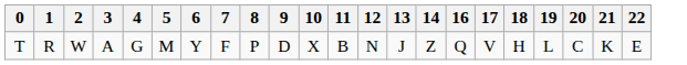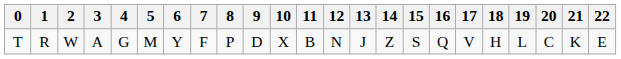 <table class="wikitable" style="text-align:center;">
 <tr>
 <th style="width:20px;">0</th>
 <th style="width:20px;">1</th>
 <th style="width:20px;">2</th>
 <th style="width:20px;">3</th>
 <th style="width:20px;">4</th>
 <th style="width:20px;">5</th>
 <th style="width:20px;">6</th>
 <th style="width:20px;">7</th>
 <th style="width:20px;">8</th>
 <th style="width:20px;">9</th>
 <th style="width:20px;">10</th>
 <th style="width:20px;">11</th>
 <th style="width:20px;">12</th>
 <th style="width:20px;">13</th>
 <th style="width:20px;">14</th>
+<th style="width:20px;">15</th>
 <th style="width:20px;">16</th>
 <th style="width:20px;">17</th>
 <th style="width:20px;">18</th>
 <th style="width:20px;">19</th>
 <th style="width:20px;">20</th>
 <th style="width:20px;">21</th>
 <th style="width:20px;">22</th>
 </tr>
 <tr>
 <td>T</td>
 <td>R</td>
 <td>W</td>
 <td>A</td>
 <td>G</td>
 <td>M</td>
 <td>Y</td>
 <td>F</td>
 <td>P</td>
 <td>D</td>
 <td>X</td>
 <td>B</td>
 <td>N</td>
 <td>J</td>
 <td>Z</td>
+<td>S</td>
 <td>Q</td>
 <td>V</td>
 <td>H</td>
 <td>L</td>
 <td>C</td>
 <td>K</td>
 <td>E</td>
 </tr>
 </table>
